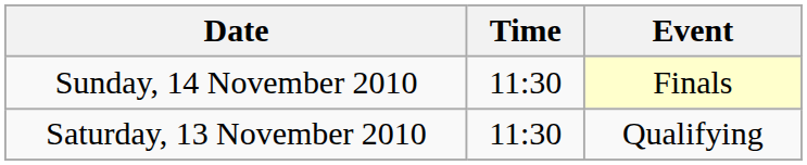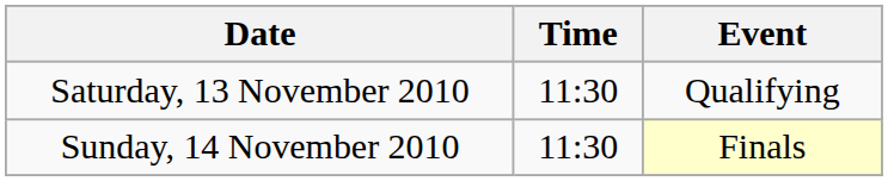 <table class = "wikitable" style="text-align:center;">
 <tr>
 <th width=220>Date</th>
 <th width=50>Time</th>
 <th width=100>Event</th>
 </tr>
 <tr>
+<td>Saturday, 13 November 2010</td>
+<td>11:30</td>
+<td>Qualifying</td>
+</tr>
+<tr>
 <td>Sunday, 14 November 2010</td>
 <td>11:30</td>
 <td bgcolor=ffffcc>Finals</td>
 </tr>
-<tr>
-<td>Saturday, 13 November 2010</td>
-<td>11:30</td>
-<td>Qualifying</td>
-</tr>
 </table>
